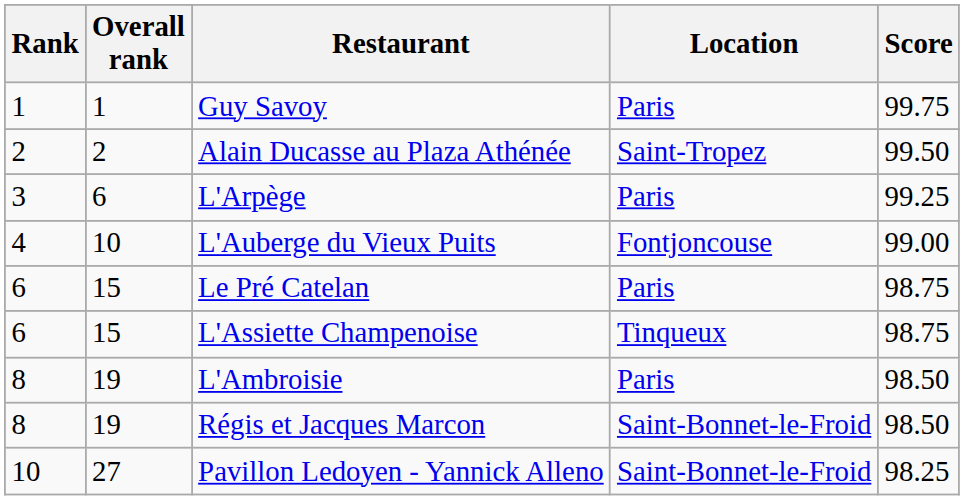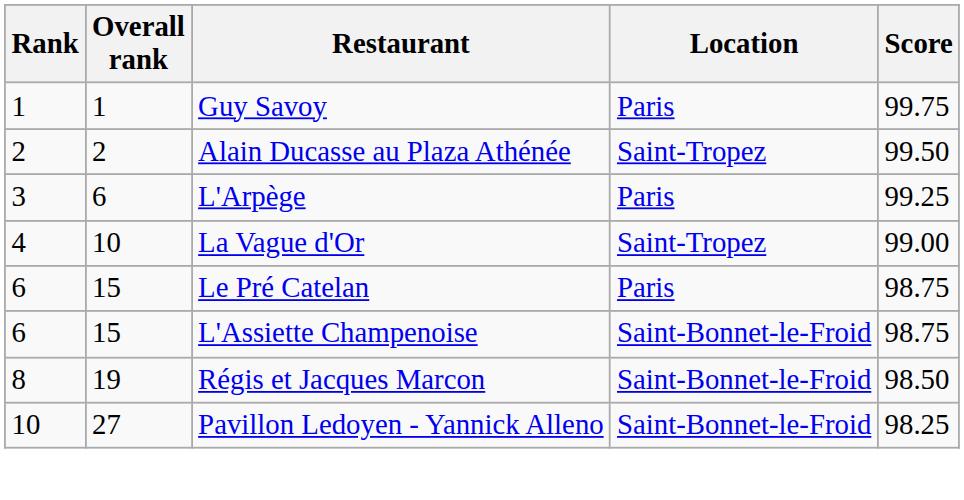 <table class="wikitable" style="text-align: left;">
 <tr>
 <th>Rank</th>
 <th>Overall<br>rank</th>
 <th>Restaurant</th>
 <th>Location</th>
 <th>Score</th>
 </tr>
 <tr>
 <td>1</td>
 <td>1</td>
 <td><a href='#'>Guy Savoy</a></td>
 <td><a href='#'>Paris</a></td>
 <td>99.75</td>
 </tr>
 <tr>
 <td>2</td>
 <td>2</td>
 <td><a href='#'>Alain Ducasse au Plaza Athénée</a></td>
 <td><a href='#'>Saint-Tropez</a></td>
 <td>99.50</td>
 </tr>
 <tr>
 <td>3</td>
 <td>6</td>
 <td><a href='#'>L'Arpège</a></td>
 <td><a href='#'>Paris</a></td>
 <td>99.25</td>
 </tr>
 <tr>
 <td>4</td>
 <td>10</td>
-<td><a href='#'>L'Auberge du Vieux Puits</a></td>
-<td><a href='#'>Fontjoncouse</a></td>
+<td><a href='#'>La Vague d'Or</a></td>
+<td><a href='#'>Saint-Tropez</a></td>
 <td>99.00</td>
 </tr>
 <tr>
 <td>6</td>
 <td>15</td>
 <td><a href='#'>Le Pré Catelan</a></td>
 <td><a href='#'>Paris</a></td>
 <td>98.75</td>
 </tr>
 <tr>
 <td>6</td>
 <td>15</td>
 <td><a href='#'>L'Assiette Champenoise</a></td>
-<td><a href='#'>Tinqueux</a></td>
+<td><a href='#'>Saint-Bonnet-le-Froid</a></td>
 <td>98.75</td>
-</tr>
-<tr>
-<td>8</td>
-<td>19</td>
-<td><a href='#'>L'Ambroisie</a></td>
-<td><a href='#'>Paris</a></td>
-<td>98.50</td>
 </tr>
 <tr>
 <td>8</td>
 <td>19</td>
 <td><a href='#'>Régis et Jacques Marcon</a></td>
 <td><a href='#'>Saint-Bonnet-le-Froid</a></td>
 <td>98.50</td>
 </tr>
 <tr>
 <td>10</td>
 <td>27</td>
 <td><a href='#'>Pavillon Ledoyen - Yannick Alleno</a></td>
 <td><a href='#'>Saint-Bonnet-le-Froid</a></td>
 <td>98.25</td>
 </tr>
 </table>
